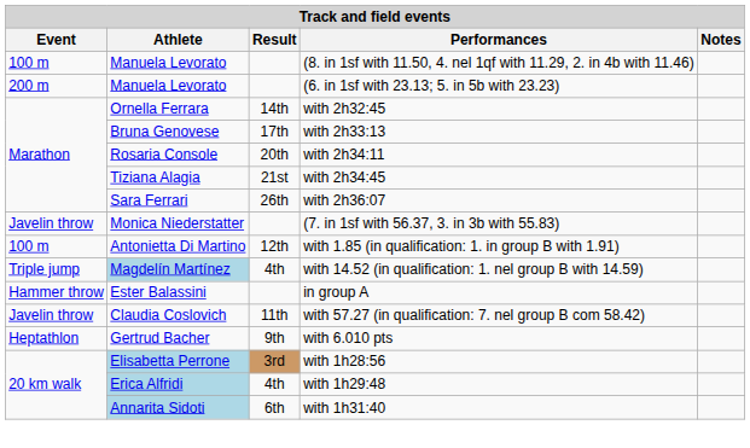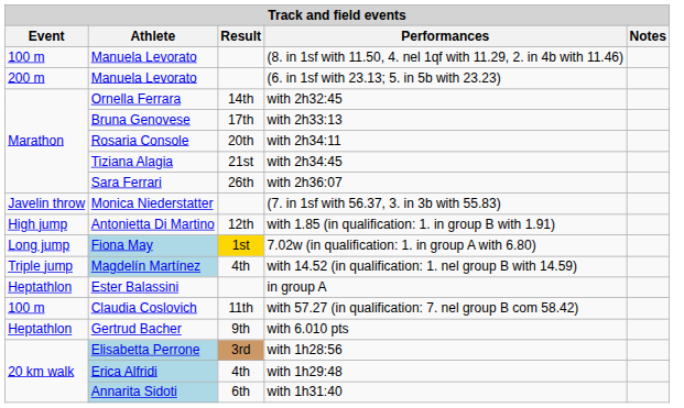 <table class="wikitable" width= style="font-size:90%; text-align:left;">
 <tr>
 <td colspan=5 style="background:lightgrey;" align=center><strong>Track and field events</strong></td>
 </tr>
 <tr>
 <th>Event</th>
 <th>Athlete</th>
 <th>Result</th>
 <th>Performances</th>
 <th>Notes</th>
 </tr>
 <tr>
 <td><a href='#'>100 m</a></td>
 <td><a href='#'>Manuela Levorato</a></td>
 <td align=center></td>
 <td>(8. in 1sf with 11.50, 4. nel 1qf with 11.29, 2. in 4b with 11.46)</td>
 <td></td>
 </tr>
 <tr>
 <td><a href='#'>200 m</a></td>
 <td><a href='#'>Manuela Levorato</a></td>
 <td align=center></td>
 <td>(6. in 1sf with 23.13; 5. in 5b with 23.23)</td>
 <td></td>
 </tr>
 <tr>
 <td rowspan=5><a href='#'>Marathon</a></td>
 <td><a href='#'>Ornella Ferrara</a></td>
 <td align=center>14th</td>
 <td>with 2h32:45</td>
 <td></td>
 </tr>
 <tr>
 <td><a href='#'>Bruna Genovese</a></td>
 <td align=center>17th</td>
 <td>with 2h33:13</td>
 <td></td>
 </tr>
 <tr>
 <td><a href='#'>Rosaria Console</a></td>
 <td align=center>20th</td>
 <td>with 2h34:11</td>
 <td></td>
 </tr>
 <tr>
 <td><a href='#'>Tiziana Alagia</a></td>
 <td align=center>21st</td>
 <td>with 2h34:45</td>
 <td></td>
 </tr>
 <tr>
 <td><a href='#'>Sara Ferrari</a></td>
 <td align=center>26th</td>
 <td>with 2h36:07</td>
 <td></td>
 </tr>
 <tr>
 <td><a href='#'>Javelin throw</a></td>
 <td><a href='#'>Monica Niederstatter</a></td>
 <td align=center></td>
 <td>(7. in 1sf with 56.37, 3. in 3b with 55.83)</td>
 <td></td>
 </tr>
 <tr>
-<td><a href='#'>100 m</a></td>
+<td><a href='#'>High jump</a></td>
 <td><a href='#'>Antonietta Di Martino</a></td>
 <td align=center>12th</td>
 <td>with 1.85 (in qualification: 1. in group B with 1.91)</td>
+<td></td>
+</tr>
+<tr>
+<td><a href='#'>Long jump</a></td>
+<td bgcolor=lightblue><a href='#'>Fiona May</a></td>
+<td align=center bgcolor=gold>1st</td>
+<td>7.02w (in qualification: 1. in group A with 6.80)</td>
 <td></td>
 </tr>
 <tr>
 <td><a href='#'>Triple jump</a></td>
 <td bgcolor=lightblue><a href='#'>Magdelín Martínez</a></td>
 <td align=center>4th</td>
 <td>with 14.52 (in qualification: 1. nel group B with 14.59)</td>
 <td></td>
 </tr>
 <tr>
-<td><a href='#'>Hammer throw</a></td>
+<td><a href='#'>Heptathlon</a></td>
 <td><a href='#'>Ester Balassini</a></td>
 <td align=center></td>
 <td> in group A</td>
 <td></td>
 </tr>
 <tr>
-<td><a href='#'>Javelin throw</a></td>
+<td><a href='#'>100 m</a></td>
 <td><a href='#'>Claudia Coslovich</a></td>
 <td align=center>11th</td>
 <td>with 57.27 (in qualification: 7. nel group B com 58.42)</td>
 <td></td>
 </tr>
 <tr>
 <td><a href='#'>Heptathlon</a></td>
 <td><a href='#'>Gertrud Bacher</a></td>
 <td align=center>9th</td>
 <td>with 6.010 pts</td>
 <td></td>
 </tr>
 <tr>
 <td rowspan=3><a href='#'>20 km walk</a></td>
 <td bgcolor=lightblue><a href='#'>Elisabetta Perrone</a></td>
 <td align=center bgcolor=cc9966>3rd</td>
 <td>with 1h28:56</td>
 <td></td>
 </tr>
 <tr>
 <td bgcolor=lightblue><a href='#'>Erica Alfridi</a></td>
 <td align=center>4th</td>
 <td>with 1h29:48</td>
 <td></td>
 </tr>
 <tr>
 <td bgcolor=lightblue><a href='#'>Annarita Sidoti</a></td>
 <td align=center>6th</td>
 <td>with 1h31:40</td>
 <td></td>
 </tr>
 </table>
